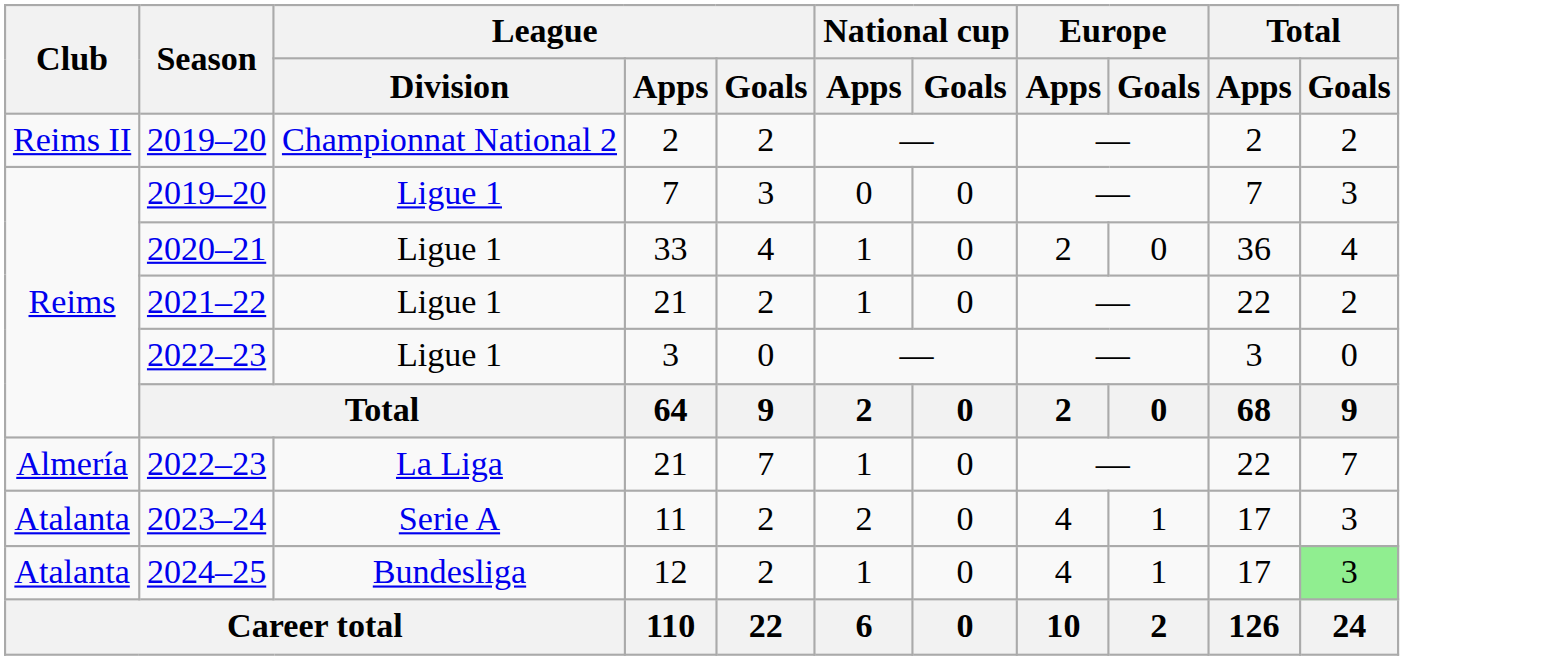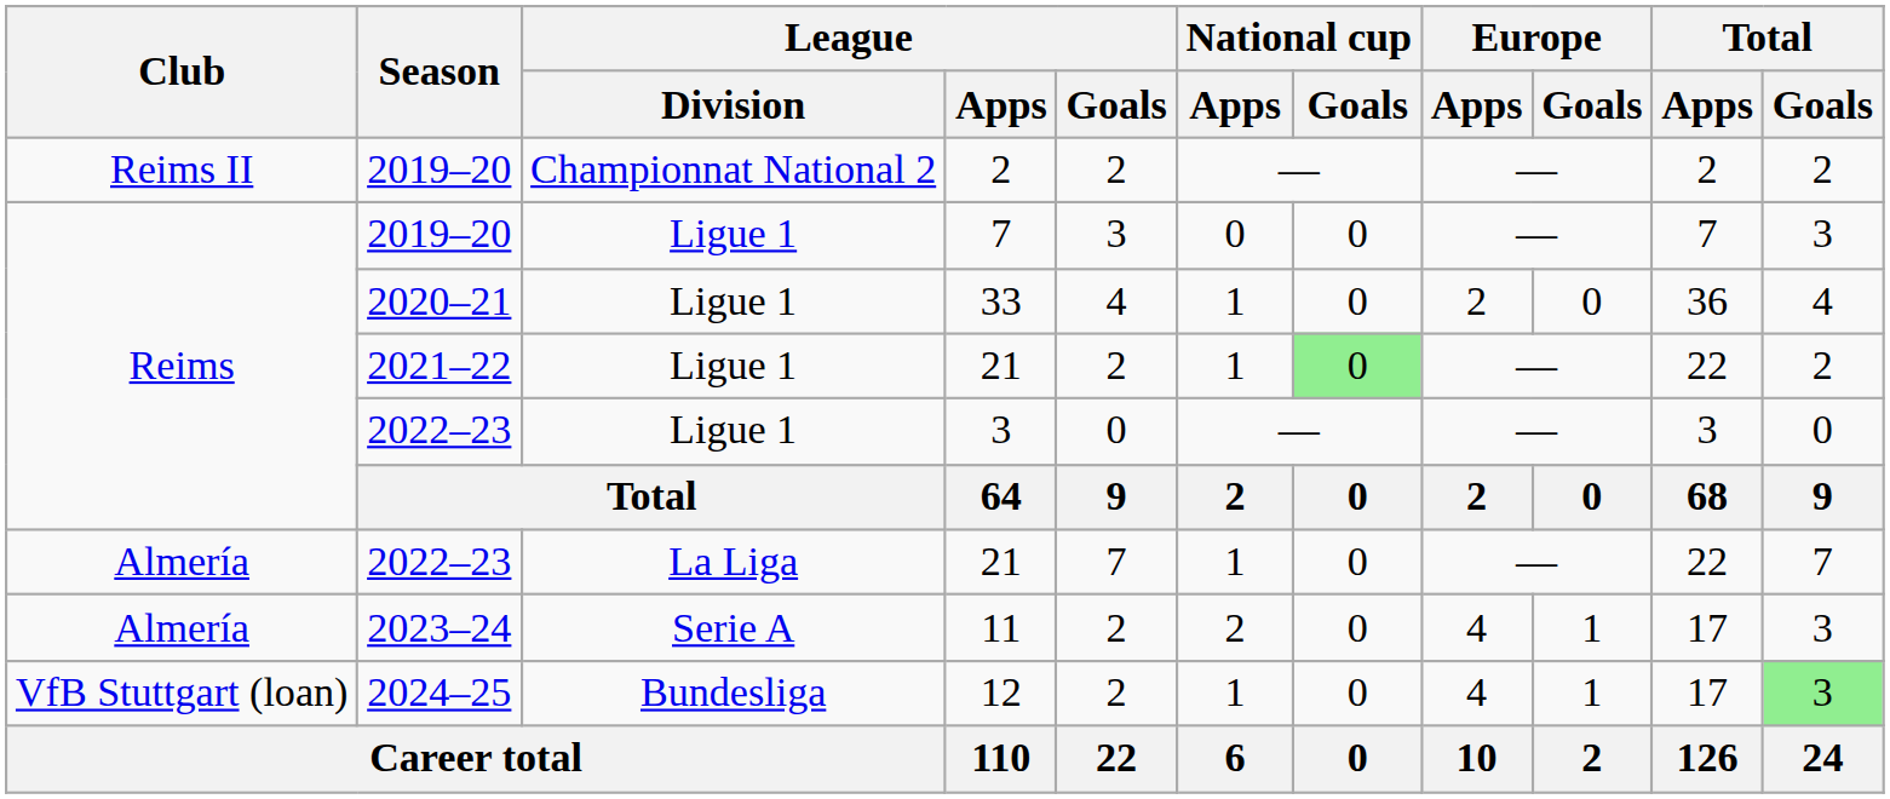 <table class="wikitable" style="text-align:center">
 <tr>
 <th rowspan="2">Club</th>
 <th rowspan="2">Season</th>
 <th colspan="3">League</th>
 <th colspan="2">National cup</th>
 <th colspan="2">Europe</th>
 <th colspan="2">Total</th>
 </tr>
 <tr>
 <th>Division</th>
 <th>Apps</th>
 <th>Goals</th>
 <th>Apps</th>
 <th>Goals</th>
 <th>Apps</th>
 <th>Goals</th>
 <th>Apps</th>
 <th>Goals</th>
 </tr>
 <tr>
 <td><a href='#'>Reims II</a></td>
 <td><a href='#'>2019–20</a></td>
 <td><a href='#'>Championnat National 2</a></td>
 <td>2</td>
 <td>2</td>
 <td colspan="2">—</td>
 <td colspan="2">—</td>
 <td>2</td>
 <td>2</td>
 </tr>
 <tr>
 <td rowspan="5"><a href='#'>Reims</a></td>
 <td><a href='#'>2019–20</a></td>
 <td><a href='#'>Ligue 1</a></td>
 <td>7</td>
 <td>3</td>
 <td>0</td>
 <td>0</td>
 <td colspan="2">—</td>
 <td>7</td>
 <td>3</td>
 </tr>
 <tr>
 <td><a href='#'>2020–21</a></td>
 <td>Ligue 1</td>
 <td>33</td>
 <td>4</td>
 <td>1</td>
 <td>0</td>
 <td>2</td>
 <td>0</td>
 <td>36</td>
 <td>4</td>
 </tr>
 <tr>
 <td><a href='#'>2021–22</a></td>
 <td>Ligue 1</td>
 <td>21</td>
 <td>2</td>
 <td>1</td>
-<td>0</td>
+<td style="background: lightgreen;">0</td>
 <td colspan="2">—</td>
 <td>22</td>
 <td>2</td>
 </tr>
 <tr>
 <td><a href='#'>2022–23</a></td>
 <td>Ligue 1</td>
 <td>3</td>
 <td>0</td>
 <td colspan="2">—</td>
 <td colspan="2">—</td>
 <td>3</td>
 <td>0</td>
 </tr>
 <tr>
 <th colspan="2">Total</th>
 <th>64</th>
 <th>9</th>
 <th>2</th>
 <th>0</th>
 <th>2</th>
 <th>0</th>
 <th>68</th>
 <th>9</th>
 </tr>
 <tr>
 <td><a href='#'>Almería</a></td>
 <td><a href='#'>2022–23</a></td>
 <td><a href='#'>La Liga</a></td>
 <td>21</td>
 <td>7</td>
 <td>1</td>
 <td>0</td>
 <td colspan="2">—</td>
 <td>22</td>
 <td>7</td>
 </tr>
 <tr>
-<td><a href='#'>Atalanta</a></td>
+<td><a href='#'>Almería</a></td>
 <td><a href='#'>2023–24</a></td>
 <td><a href='#'>Serie A</a></td>
 <td>11</td>
 <td>2</td>
 <td>2</td>
 <td>0</td>
 <td>4</td>
 <td>1</td>
 <td>17</td>
 <td>3</td>
 </tr>
 <tr>
-<td><a href='#'>Atalanta</a></td>
+<td><a href='#'>VfB Stuttgart</a> (loan)</td>
 <td><a href='#'>2024–25</a></td>
 <td><a href='#'>Bundesliga</a></td>
 <td>12</td>
 <td>2</td>
 <td>1</td>
 <td>0</td>
 <td>4</td>
 <td>1</td>
 <td>17</td>
 <td style="background: lightgreen;">3</td>
 </tr>
 <tr>
 <th colspan="3">Career total</th>
 <th>110</th>
 <th>22</th>
 <th>6</th>
 <th>0</th>
 <th>10</th>
 <th>2</th>
 <th>126</th>
 <th>24</th>
 </tr>
 </table>
